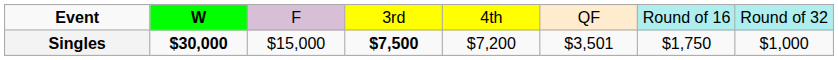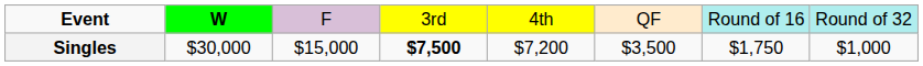 <table class=wikitable style=font-size:95%;text-align:center>
 <tr>
 <td style="width:130px"><strong>Event</strong></td>
 <td style="width:85px; background:lime"><strong>W</strong></td>
 <td style="width:85px; background:thistle">F</td>
 <td style="width:85px; background:#ffff00">3rd</td>
 <td style="width:85px; background:#ffff00">4th</td>
 <td style="width:85px; background:#ffebcd">QF</td>
 <td style="width:85px; background:#afeeee">Round of 16</td>
 <td style="width:85px; background:#afeeee">Round of 32</td>
 </tr>
 <tr>
 <th style=background:#f3f3f3>Singles </th>
-<td><strong>$30,000</strong></td>
+<td>$30,000</td>
 <td>$15,000</td>
 <td><strong>$7,500</strong></td>
 <td>$7,200</td>
-<td>$3,501</td>
+<td>$3,500</td>
 <td>$1,750</td>
 <td>$1,000</td>
 </tr>
 </table>
